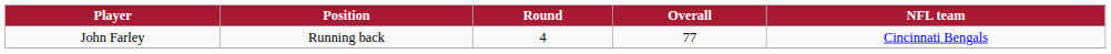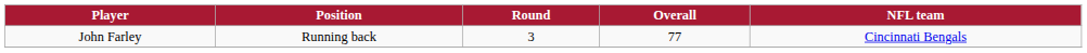 <table class="wikitable" width="65%">
 <tr align="center"  style="background:#A81933;color:#FFFFFF;">
 <td><strong>Player</strong></td>
 <td><strong>Position</strong></td>
 <td><strong>Round</strong></td>
 <td><strong>Overall</strong></td>
 <td><strong>NFL team</strong></td>
 </tr>
 <tr align="center" bgcolor="">
 <td>John Farley</td>
 <td>Running back</td>
-<td>4</td>
+<td>3</td>
 <td>77</td>
 <td><a href='#'>Cincinnati Bengals</a></td>
 </tr>
 <tr align="center" bgcolor="">
 </tr>
 </table>
